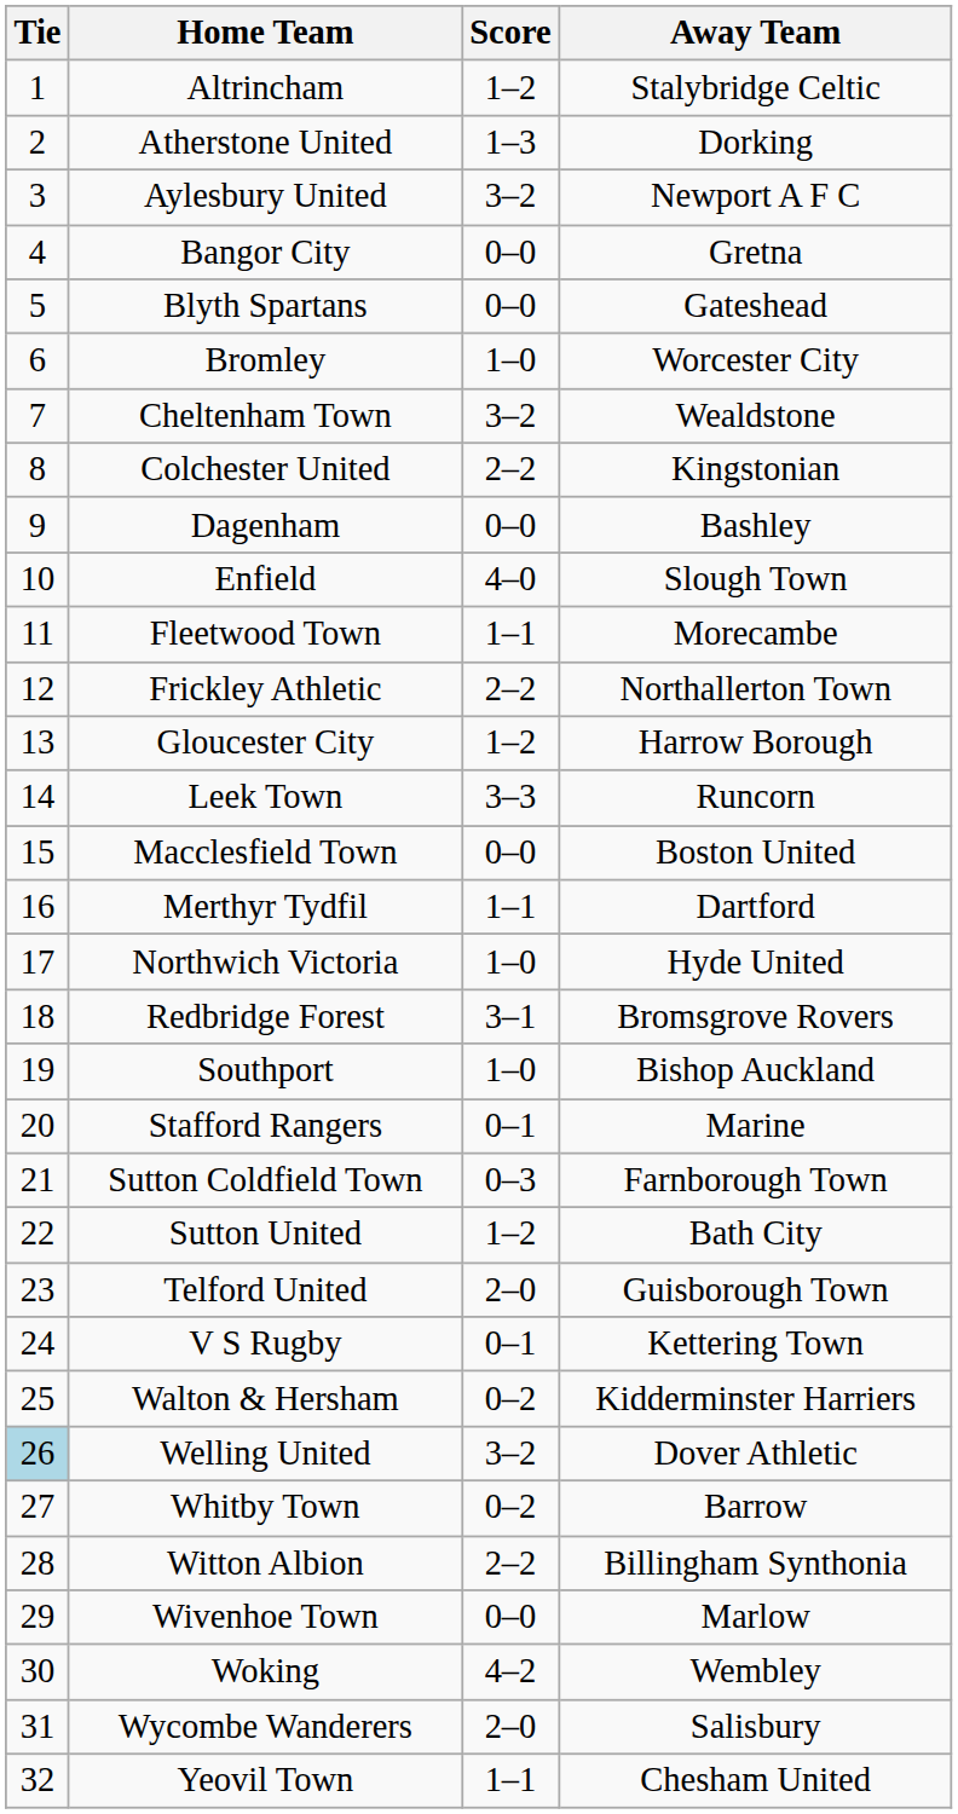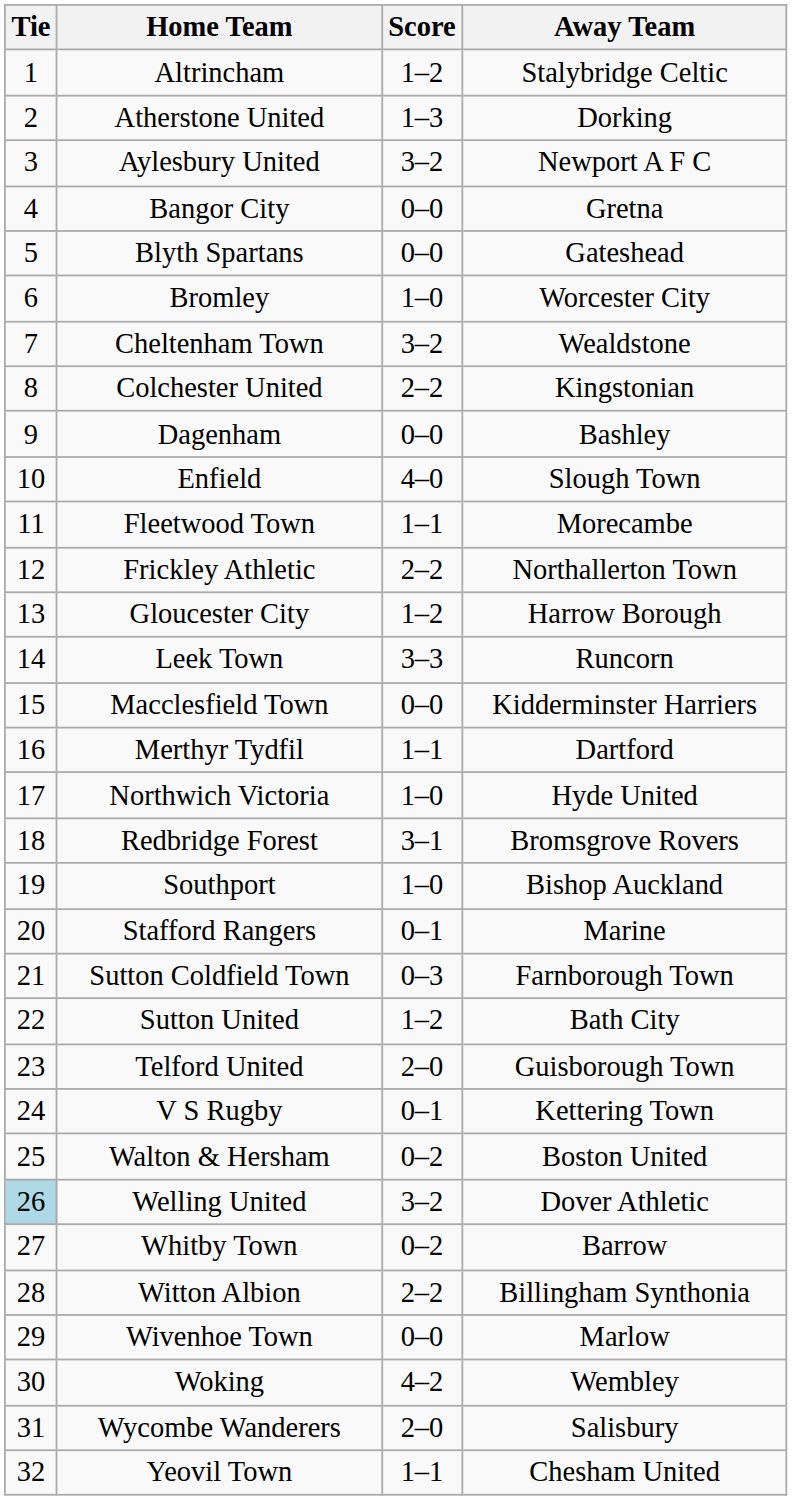 <table class="wikitable" style="text-align:center;">
 <tr>
 <th width=20>Tie</th>
 <th width=175>Home Team</th>
 <th width=20>Score</th>
 <th width=175>Away Team</th>
 </tr>
 <tr>
 <td>1</td>
 <td>Altrincham</td>
 <td>1–2</td>
 <td>Stalybridge Celtic</td>
 </tr>
 <tr>
 <td>2</td>
 <td>Atherstone United</td>
 <td>1–3</td>
 <td>Dorking</td>
 </tr>
 <tr>
 <td>3</td>
 <td>Aylesbury United</td>
 <td>3–2</td>
 <td>Newport A F C</td>
 </tr>
 <tr>
 <td>4</td>
 <td>Bangor City</td>
 <td>0–0</td>
 <td>Gretna</td>
 </tr>
 <tr>
 <td>5</td>
 <td>Blyth Spartans</td>
 <td>0–0</td>
 <td>Gateshead</td>
 </tr>
 <tr>
 <td>6</td>
 <td>Bromley</td>
 <td>1–0</td>
 <td>Worcester City</td>
 </tr>
 <tr>
 <td>7</td>
 <td>Cheltenham Town</td>
 <td>3–2</td>
 <td>Wealdstone</td>
 </tr>
 <tr>
 <td>8</td>
 <td>Colchester United</td>
 <td>2–2</td>
 <td>Kingstonian</td>
 </tr>
 <tr>
 <td>9</td>
 <td>Dagenham</td>
 <td>0–0</td>
 <td>Bashley</td>
 </tr>
 <tr>
 <td>10</td>
 <td>Enfield</td>
 <td>4–0</td>
 <td>Slough Town</td>
 </tr>
 <tr>
 <td>11</td>
 <td>Fleetwood Town</td>
 <td>1–1</td>
 <td>Morecambe</td>
 </tr>
 <tr>
 <td>12</td>
 <td>Frickley Athletic</td>
 <td>2–2</td>
 <td>Northallerton Town</td>
 </tr>
 <tr>
 <td>13</td>
 <td>Gloucester City</td>
 <td>1–2</td>
 <td>Harrow Borough</td>
 </tr>
 <tr>
 <td>14</td>
 <td>Leek Town</td>
 <td>3–3</td>
 <td>Runcorn</td>
 </tr>
 <tr>
 <td>15</td>
 <td>Macclesfield Town</td>
 <td>0–0</td>
-<td>Boston United</td>
+<td>Kidderminster Harriers</td>
 </tr>
 <tr>
 <td>16</td>
 <td>Merthyr Tydfil</td>
 <td>1–1</td>
 <td>Dartford</td>
 </tr>
 <tr>
 <td>17</td>
 <td>Northwich Victoria</td>
 <td>1–0</td>
 <td>Hyde United</td>
 </tr>
 <tr>
 <td>18</td>
 <td>Redbridge Forest</td>
 <td>3–1</td>
 <td>Bromsgrove Rovers</td>
 </tr>
 <tr>
 <td>19</td>
 <td>Southport</td>
 <td>1–0</td>
 <td>Bishop Auckland</td>
 </tr>
 <tr>
 <td>20</td>
 <td>Stafford Rangers</td>
 <td>0–1</td>
 <td>Marine</td>
 </tr>
 <tr>
 <td>21</td>
 <td>Sutton Coldfield Town</td>
 <td>0–3</td>
 <td>Farnborough Town</td>
 </tr>
 <tr>
 <td>22</td>
 <td>Sutton United</td>
 <td>1–2</td>
 <td>Bath City</td>
 </tr>
 <tr>
 <td>23</td>
 <td>Telford United</td>
 <td>2–0</td>
 <td>Guisborough Town</td>
 </tr>
 <tr>
 <td>24</td>
 <td>V S Rugby</td>
 <td>0–1</td>
 <td>Kettering Town</td>
 </tr>
 <tr>
 <td>25</td>
 <td>Walton & Hersham</td>
 <td>0–2</td>
-<td>Kidderminster Harriers</td>
+<td>Boston United</td>
 </tr>
 <tr>
 <td style="background: lightblue;">26</td>
 <td>Welling United</td>
 <td>3–2</td>
 <td>Dover Athletic</td>
 </tr>
 <tr>
 <td>27</td>
 <td>Whitby Town</td>
 <td>0–2</td>
 <td>Barrow</td>
 </tr>
 <tr>
 <td>28</td>
 <td>Witton Albion</td>
 <td>2–2</td>
 <td>Billingham Synthonia</td>
 </tr>
 <tr>
 <td>29</td>
 <td>Wivenhoe Town</td>
 <td>0–0</td>
 <td>Marlow</td>
 </tr>
 <tr>
 <td>30</td>
 <td>Woking</td>
 <td>4–2</td>
 <td>Wembley</td>
 </tr>
 <tr>
 <td>31</td>
 <td>Wycombe Wanderers</td>
 <td>2–0</td>
 <td>Salisbury</td>
 </tr>
 <tr>
 <td>32</td>
 <td>Yeovil Town</td>
 <td>1–1</td>
 <td>Chesham United</td>
 </tr>
 </table>
